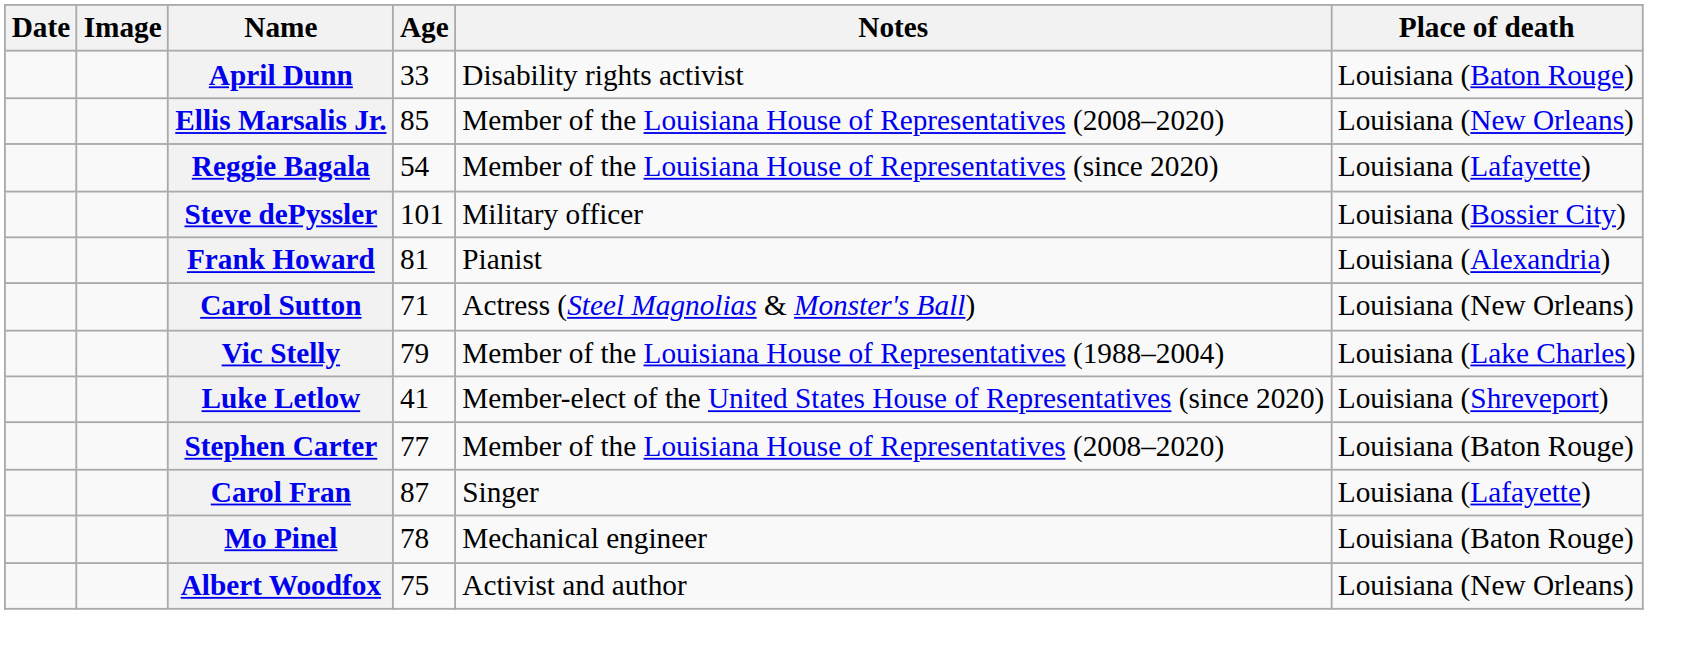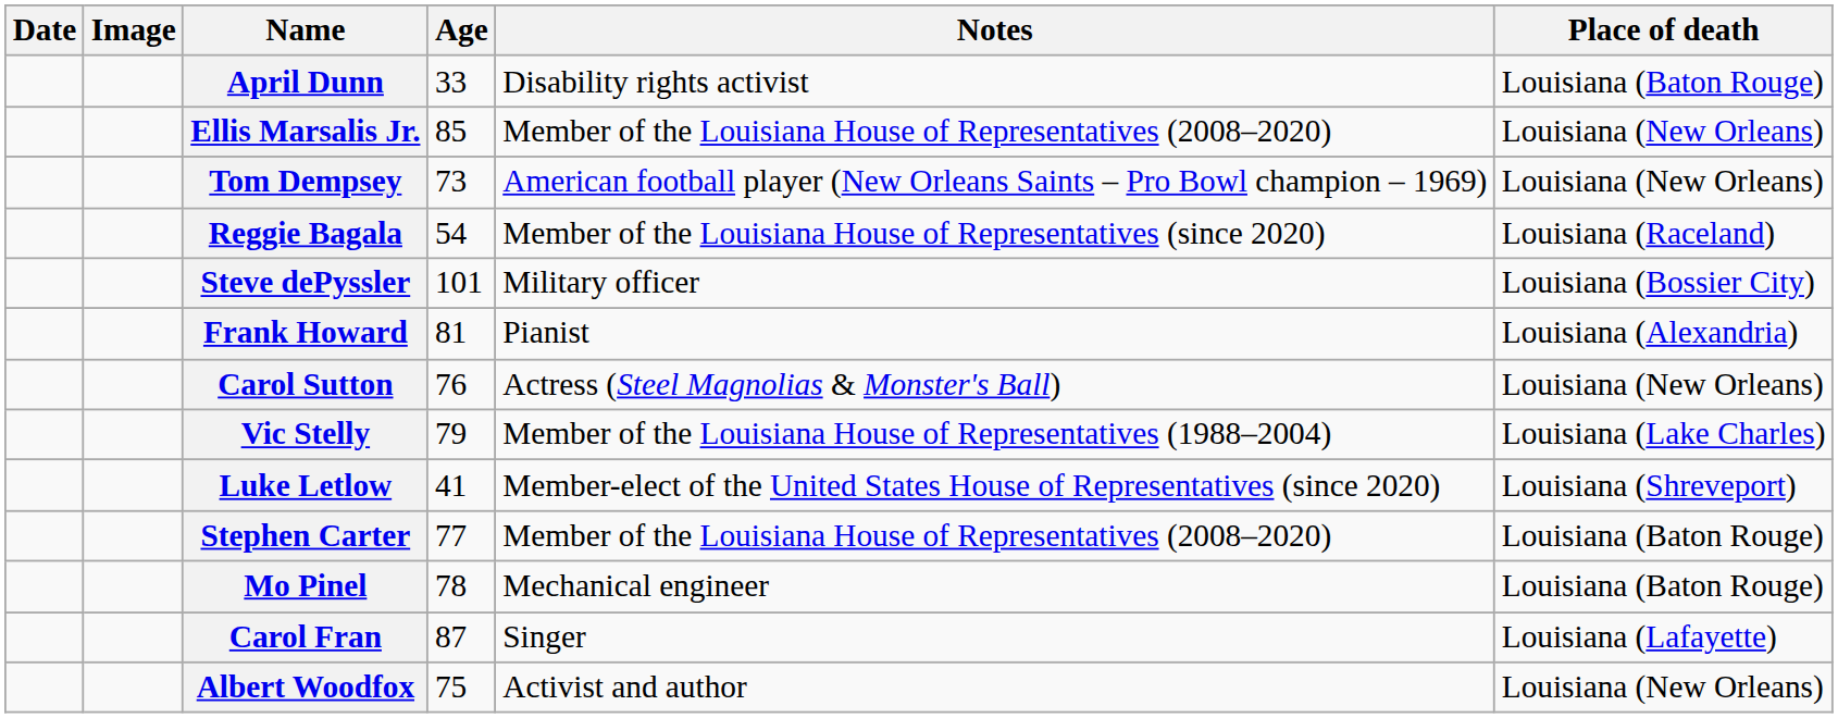 <table class="wikitable sortable plainrowheaders">
 <tr valign=bottom>
 <th scope="col">Date</th>
 <th scope="col">Image</th>
 <th scope="col">Name</th>
 <th scope="col">Age</th>
 <th scope="col">Notes</th>
 <th scope="col">Place of death</th>
 </tr>
 <tr>
 <td></td>
 <td></td>
 <th scope="row"><a href='#'>April Dunn</a></th>
 <td>33</td>
 <td>Disability rights activist</td>
 <td>Louisiana (<a href='#'>Baton Rouge</a>)</td>
 </tr>
 <tr>
 <td></td>
 <td></td>
 <th scope="row"><a href='#'>Ellis Marsalis Jr.</a></th>
 <td>85</td>
 <td>Member of the <a href='#'>Louisiana House of Representatives</a> (2008–2020)</td>
 <td>Louisiana (<a href='#'>New Orleans</a>)</td>
 </tr>
 <tr>
 <td></td>
 <td></td>
+<th scope="row"><a href='#'>Tom Dempsey</a></th>
+<td>73</td>
+<td><a href='#'>American football</a> player (<a href='#'>New Orleans Saints</a> – <a href='#'>Pro Bowl</a> champion – 1969)</td>
+<td>Louisiana (New Orleans)</td>
+</tr>
+<tr>
+<td></td>
+<td></td>
 <th scope="row"><a href='#'>Reggie Bagala</a></th>
 <td>54</td>
 <td>Member of the <a href='#'>Louisiana House of Representatives</a> (since 2020)</td>
-<td>Louisiana (<a href='#'>Lafayette</a>)</td>
+<td>Louisiana (<a href='#'>Raceland</a>)</td>
 </tr>
 <tr>
 <td></td>
 <td></td>
 <th scope="row"><a href='#'>Steve dePyssler</a></th>
 <td>101</td>
 <td>Military officer</td>
 <td>Louisiana (<a href='#'>Bossier City</a>)</td>
 </tr>
 <tr>
 <td></td>
 <td></td>
 <th scope="row"><a href='#'>Frank Howard</a></th>
 <td>81</td>
 <td>Pianist</td>
 <td>Louisiana (<a href='#'>Alexandria</a>)</td>
 </tr>
 <tr>
 <td></td>
 <td></td>
 <th scope="row"><a href='#'>Carol Sutton</a></th>
-<td>71</td>
+<td>76</td>
 <td>Actress (<em><a href='#'>Steel Magnolias</a></em> & <em><a href='#'>Monster's Ball</a></em>)</td>
 <td>Louisiana (New Orleans)</td>
 </tr>
 <tr>
 <td></td>
 <td></td>
 <th scope="row"><a href='#'>Vic Stelly</a></th>
 <td>79</td>
 <td>Member of the <a href='#'>Louisiana House of Representatives</a> (1988–2004)</td>
 <td>Louisiana (<a href='#'>Lake Charles</a>)</td>
 </tr>
 <tr>
 <td></td>
 <td></td>
 <th scope="row"><a href='#'>Luke Letlow</a></th>
 <td>41</td>
 <td>Member-elect of the <a href='#'>United States House of Representatives</a> (since 2020)</td>
 <td>Louisiana (<a href='#'>Shreveport</a>)</td>
 </tr>
 <tr>
 <td></td>
 <td></td>
 <th scope="row"><a href='#'>Stephen Carter</a></th>
 <td>77</td>
 <td>Member of the <a href='#'>Louisiana House of Representatives</a> (2008–2020)</td>
 <td>Louisiana (Baton Rouge)</td>
 </tr>
 <tr>
 <td></td>
 <td></td>
+<th scope="row"><a href='#'>Mo Pinel</a></th>
+<td>78</td>
+<td>Mechanical engineer</td>
+<td>Louisiana (Baton Rouge)</td>
+</tr>
+<tr>
+<td></td>
+<td></td>
 <th scope="row"><a href='#'>Carol Fran</a></th>
 <td>87</td>
 <td>Singer</td>
 <td>Louisiana (<a href='#'>Lafayette</a>)</td>
-</tr>
-<tr>
-<td></td>
-<td></td>
-<th scope="row"><a href='#'>Mo Pinel</a></th>
-<td>78</td>
-<td>Mechanical engineer</td>
-<td>Louisiana (Baton Rouge)</td>
 </tr>
 <tr>
 <td></td>
 <td></td>
 <th scope="row"><a href='#'>Albert Woodfox</a></th>
 <td>75</td>
 <td>Activist and author</td>
 <td>Louisiana (New Orleans)</td>
 </tr>
 </table>
